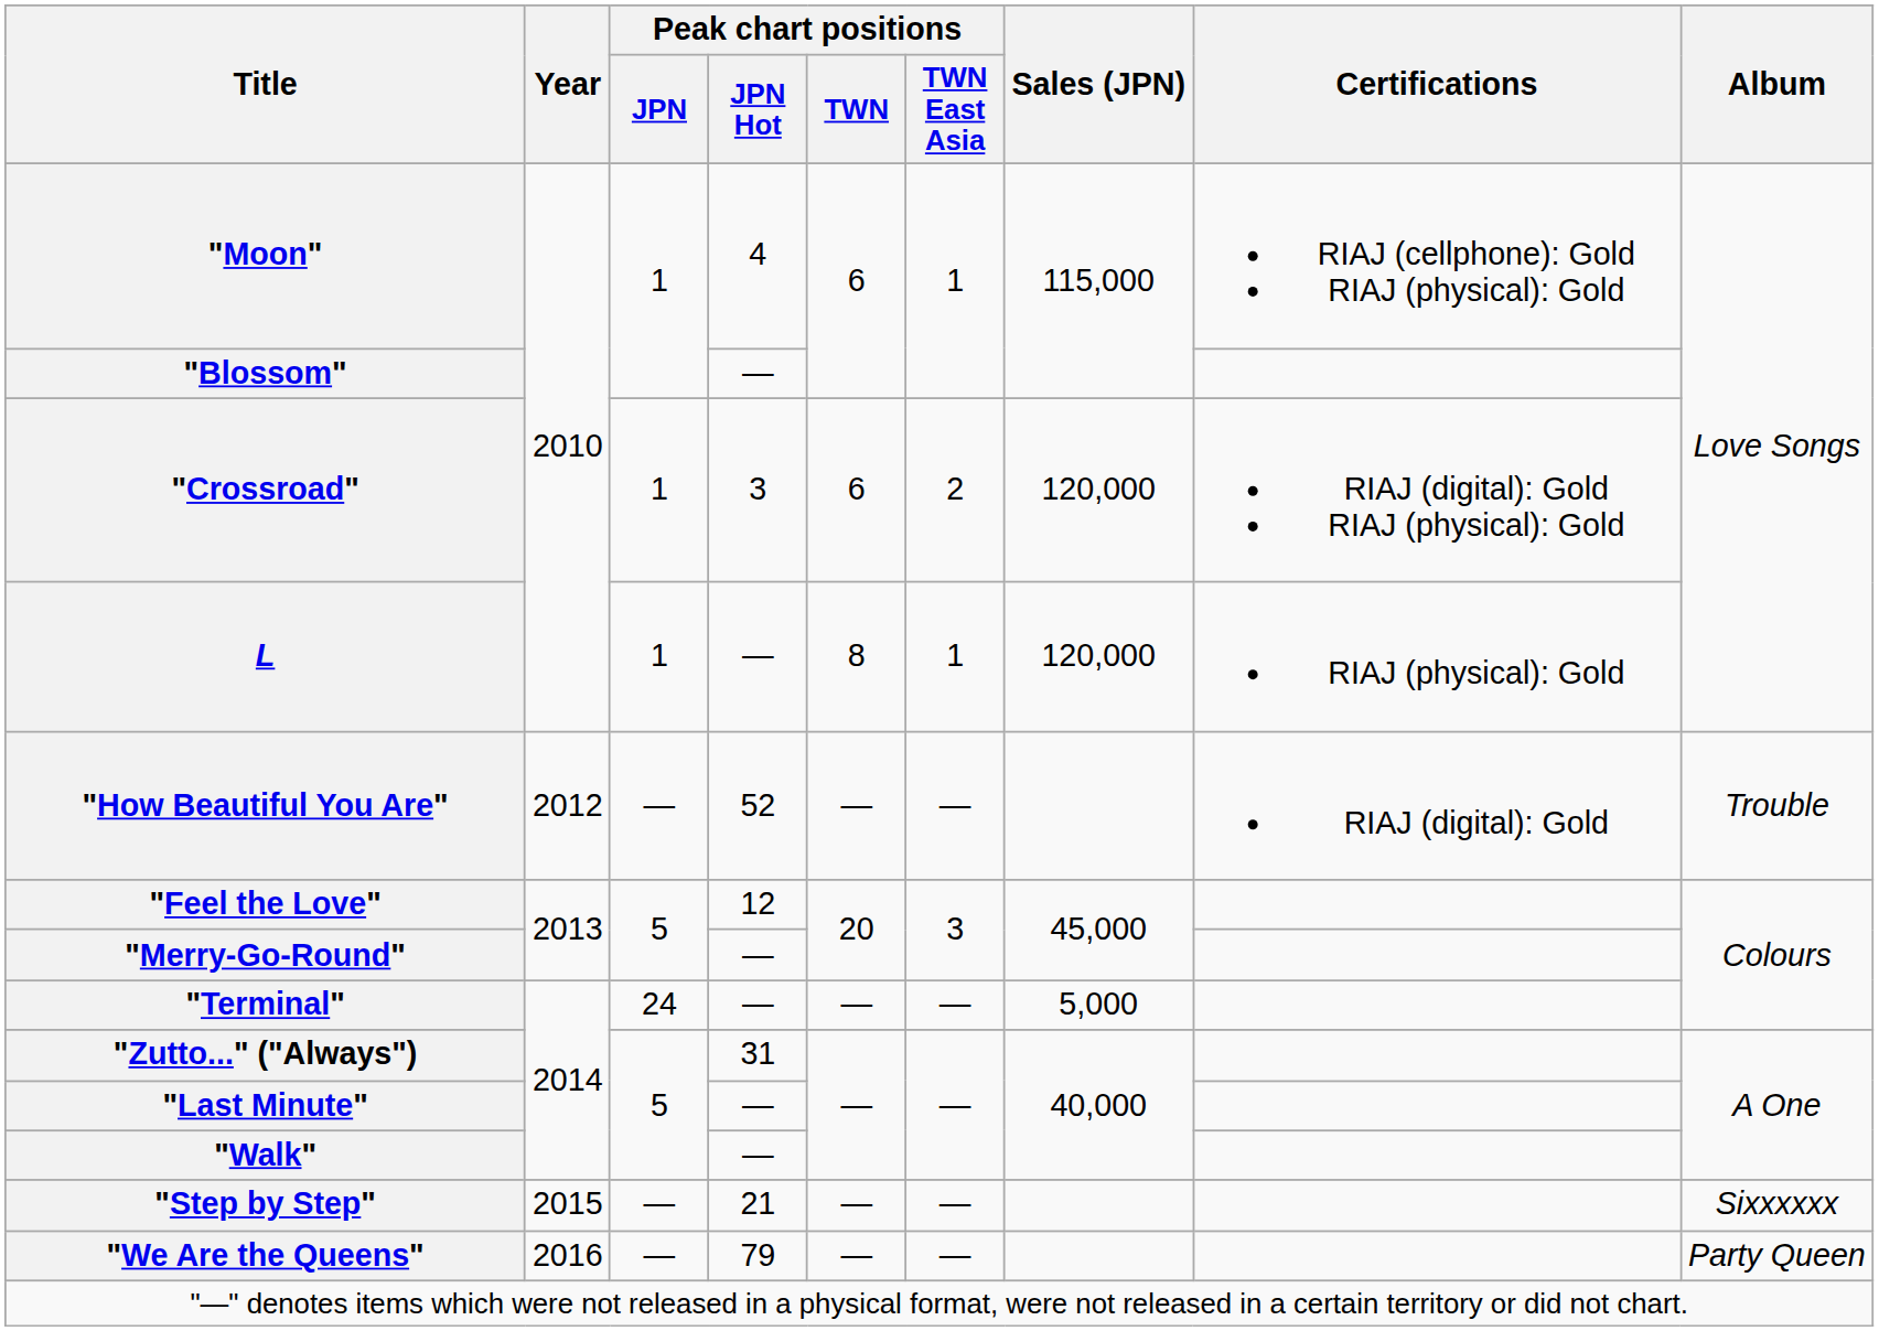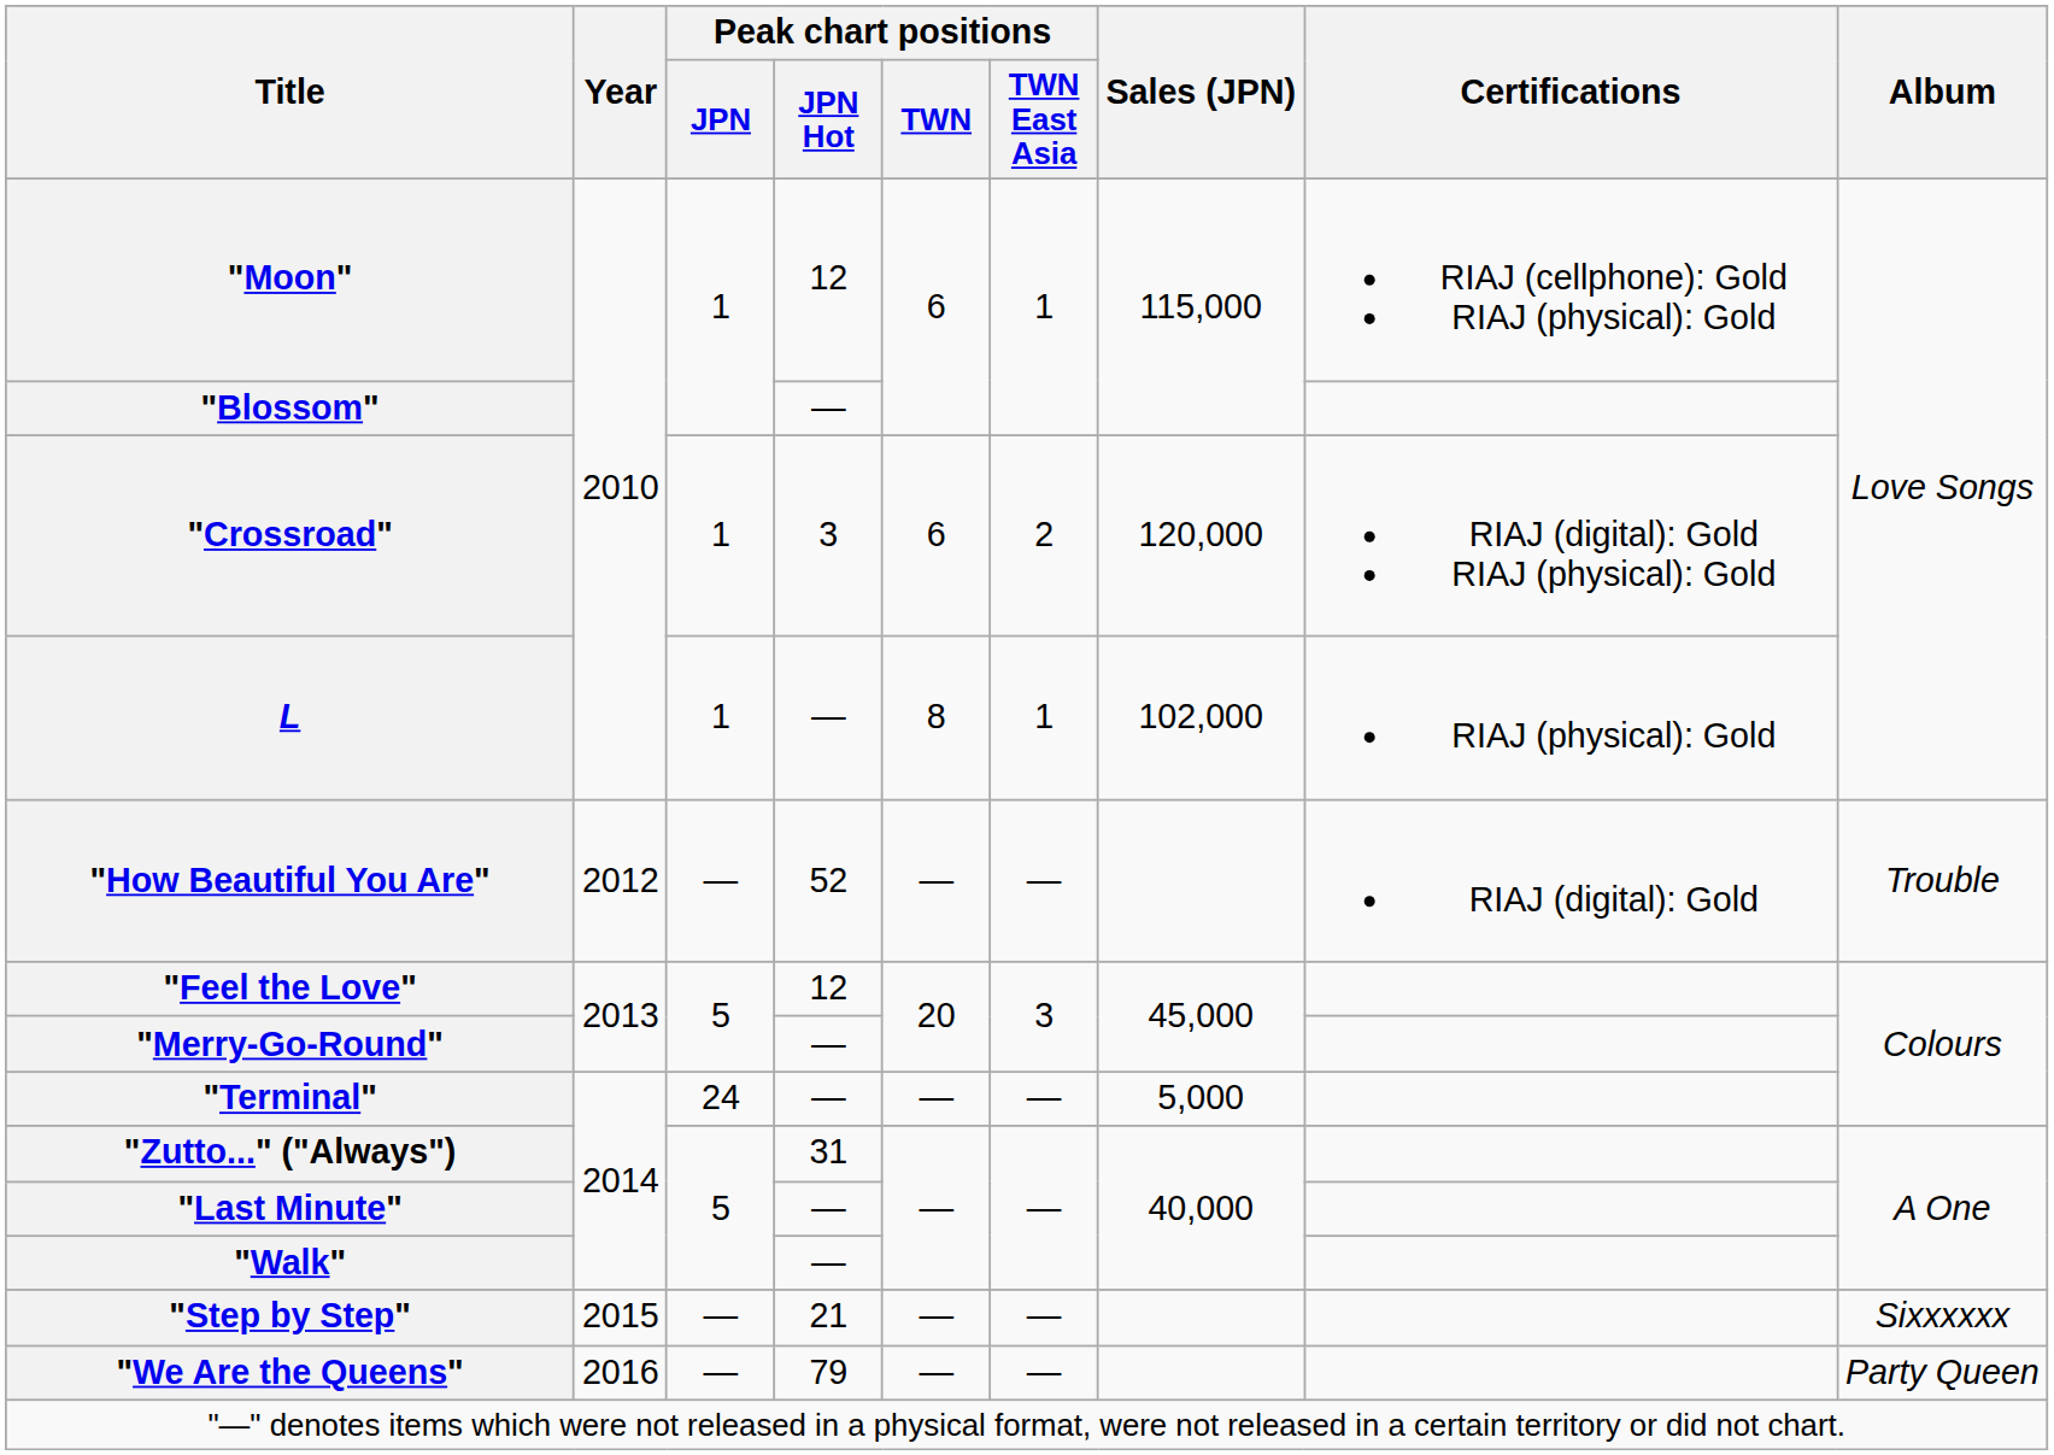 <table class="wikitable plainrowheaders" style="text-align:center;">
 <tr>
 <th scope="col" rowspan="2" style="width:16em;">Title</th>
 <th scope="col" rowspan="2">Year</th>
 <th scope="col" colspan="4">Peak chart positions</th>
 <th scope="col" rowspan="2">Sales (JPN)</th>
 <th scope="col" rowspan="2" style="width:15em;">Certifications</th>
 <th scope="col" rowspan="2">Album</th>
 </tr>
 <tr>
 <th scope="col" style="width:3em;font-size:90%;"><a href='#'>JPN</a><br></th>
 <th scope="col" style="width:3em;font-size:90%;"><a href='#'>JPN Hot</a><br></th>
 <th scope="col" style="width:3em;font-size:90%;"><a href='#'>TWN</a><br></th>
 <th scope="col" style="width:3em;font-size:90%;"><a href='#'>TWN East Asia</a><br></th>
 </tr>
 <tr>
 <th scope="row">"<a href='#'>Moon</a>"</th>
 <td rowspan="4">2010</td>
 <td rowspan="2">1</td>
-<td>4</td>
+<td>12</td>
 <td rowspan="2">6</td>
 <td rowspan="2">1</td>
 <td rowspan="2">115,000</td>
 <td><br><ul><li>RIAJ <span>(cellphone)</span>: Gold</li><li>RIAJ <span>(physical)</span>: Gold</li></ul></td>
 <td rowspan="4"><em>Love Songs</em></td>
 </tr>
 <tr>
 <th scope="row">"<a href='#'>Blossom</a>"</th>
 <td>—</td>
 <td></td>
 </tr>
 <tr>
 <th scope="row">"<a href='#'>Crossroad</a>"</th>
 <td>1</td>
 <td>3</td>
 <td>6</td>
 <td>2</td>
 <td>120,000</td>
 <td><br><ul><li>RIAJ <span>(digital)</span>: Gold</li><li>RIAJ <span>(physical)</span>: Gold</li></ul></td>
 </tr>
 <tr>
 <th scope="row"><em><a href='#'>L</a></em></th>
 <td>1</td>
 <td>—</td>
 <td>8</td>
 <td>1</td>
-<td>120,000</td>
+<td>102,000</td>
 <td><br><ul><li>RIAJ <span>(physical)</span>: Gold</li></ul></td>
 </tr>
 <tr>
 <th scope="row">"<a href='#'>How Beautiful You Are</a>"</th>
 <td>2012</td>
 <td>—</td>
 <td>52</td>
 <td>—</td>
 <td>—</td>
 <td></td>
 <td><br><ul><li>RIAJ <span>(digital)</span>: Gold</li></ul></td>
 <td rowspan="1"><em>Trouble</em></td>
 </tr>
 <tr>
 <th scope="row">"<a href='#'>Feel the Love</a>"</th>
 <td rowspan="2">2013</td>
 <td rowspan="2">5</td>
 <td>12</td>
 <td rowspan="2">20</td>
 <td rowspan="2">3</td>
 <td rowspan="2">45,000</td>
 <td></td>
 <td rowspan="3"><em>Colours</em></td>
 </tr>
 <tr>
 <th scope="row">"<a href='#'>Merry-Go-Round</a>"</th>
 <td>—</td>
 <td></td>
 </tr>
 <tr>
 <th scope="row">"<a href='#'>Terminal</a>"</th>
 <td rowspan="4">2014</td>
 <td>24</td>
 <td>—</td>
 <td>—</td>
 <td>—</td>
 <td>5,000</td>
 <td></td>
 </tr>
 <tr>
 <th scope="row">"<a href='#'>Zutto...</a>" ("Always")</th>
 <td rowspan="3">5</td>
 <td>31</td>
 <td rowspan="3">—</td>
 <td rowspan="3">—</td>
 <td rowspan="3">40,000</td>
 <td></td>
 <td rowspan="3"><em>A One</em></td>
 </tr>
 <tr>
 <th scope="row">"<a href='#'>Last Minute</a>"</th>
 <td>—</td>
 <td></td>
 </tr>
 <tr>
 <th scope="row">"<a href='#'>Walk</a>"</th>
 <td>—</td>
 <td></td>
 </tr>
 <tr>
 <th scope="row">"<a href='#'>Step by Step</a>"</th>
 <td>2015</td>
 <td>—</td>
 <td>21</td>
 <td>—</td>
 <td>—</td>
 <td></td>
 <td></td>
 <td><em>Sixxxxxx</em></td>
 </tr>
 <tr>
 <th scope="row">"<a href='#'>We Are the Queens</a>"</th>
 <td>2016</td>
 <td>—</td>
 <td>79</td>
 <td>—</td>
 <td>—</td>
 <td></td>
 <td></td>
 <td><em>Party Queen</em></td>
 </tr>
 <tr>
 <td colspan="9" align="center" style="font-size:90%;">"—" denotes items which were not released in a physical format, were not released in a certain territory or did not chart.</td>
 </tr>
 </table>
